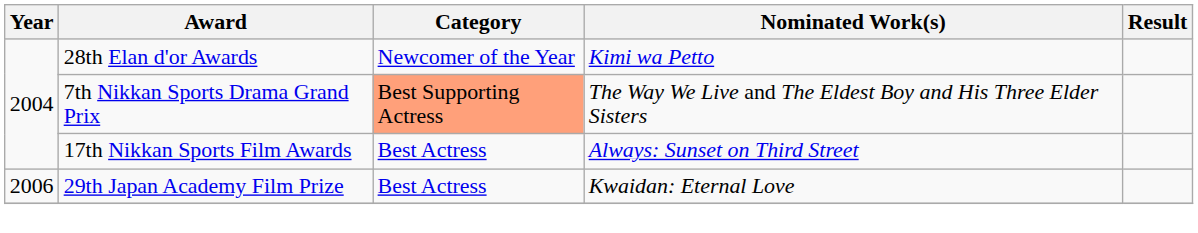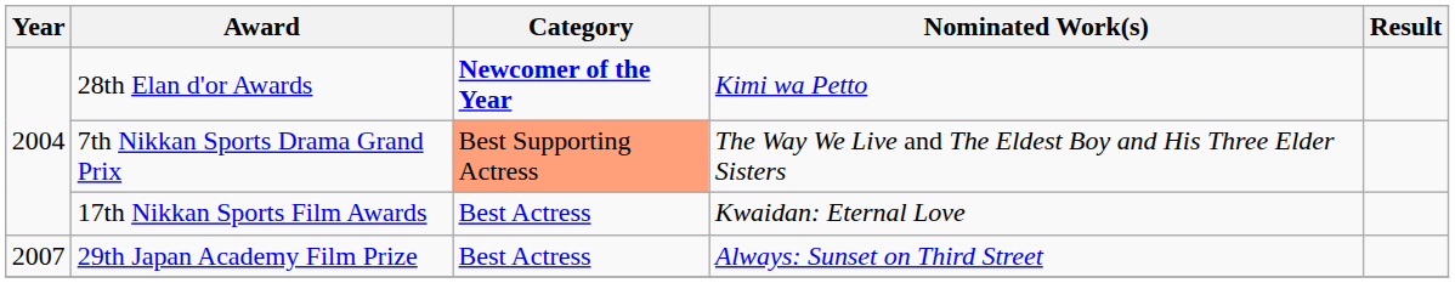 <table class="wikitable">
 <tr>
 <th>Year</th>
 <th>Award</th>
 <th>Category</th>
 <th>Nominated Work(s)</th>
 <th>Result</th>
 </tr>
 <tr>
 <td rowspan=3>2004</td>
 <td>28th <a href='#'>Elan d'or Awards</a></td>
-<td><a href='#'>Newcomer of the Year</a></td>
+<td><strong><a href='#'>Newcomer of the Year</a></strong></td>
 <td><em><a href='#'>Kimi wa Petto</a></em></td>
 <td></td>
 </tr>
 <tr>
 <td>7th <a href='#'>Nikkan Sports Drama Grand Prix</a></td>
 <td style="background: lightsalmon;">Best Supporting Actress</td>
 <td><em>The Way We Live</em> and <em>The Eldest Boy and His Three Elder Sisters</em></td>
 <td></td>
 </tr>
 <tr>
 <td>17th <a href='#'>Nikkan Sports Film Awards</a></td>
 <td><a href='#'>Best Actress</a></td>
-<td><em><a href='#'>Always: Sunset on Third Street</a></em></td>
+<td><em>Kwaidan: Eternal Love</em></td>
 <td></td>
 </tr>
 <tr>
-<td>2006</td>
+<td>2007</td>
 <td><a href='#'>29th Japan Academy Film Prize</a></td>
 <td><a href='#'>Best Actress</a></td>
-<td><em>Kwaidan: Eternal Love</em></td>
+<td><em><a href='#'>Always: Sunset on Third Street</a></em></td>
 <td></td>
 </tr>
 <tr>
 </tr>
 </table>
